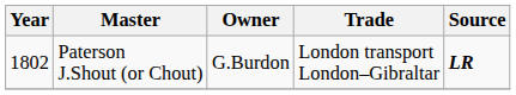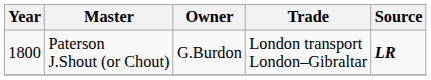 <table class=" wikitable">
 <tr>
 <th>Year</th>
 <th>Master</th>
 <th>Owner</th>
 <th>Trade</th>
 <th>Source</th>
 </tr>
 <tr>
-<td>1802</td>
+<td>1800</td>
 <td>Paterson<br>J.Shout (or Chout)</td>
 <td>G.Burdon</td>
 <td>London transport<br>London–Gibraltar</td>
 <td><strong><em>LR</em></strong></td>
 </tr>
 <tr>
 </tr>
 </table>
